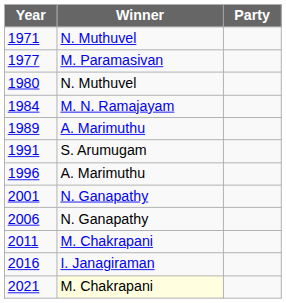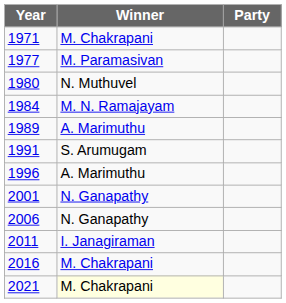 <table class="wikitable" width="50%">
 <tr>
 <th style="background-color:#666666; color:white">Year</th>
 <th style="background-color:#666666; color:white">Winner</th>
 <th style="background-color:#666666; color:white" colspan="2">Party</th>
 </tr>
 <tr>
 <td><a href='#'>1971</a></td>
-<td><a href='#'>N. Muthuvel</a></td>
+<td><a href='#'>M. Chakrapani</a></td>
 <td></td>
 </tr>
 <tr>
 <td><a href='#'>1977</a></td>
 <td><a href='#'>M. Paramasivan</a></td>
 <td></td>
 </tr>
 <tr>
 <td><a href='#'>1980</a></td>
 <td>N. Muthuvel</td>
 <td></td>
 </tr>
 <tr>
 <td><a href='#'>1984</a></td>
 <td><a href='#'>M. N. Ramajayam</a></td>
 <td></td>
 </tr>
 <tr>
 <td><a href='#'>1989</a></td>
 <td><a href='#'>A. Marimuthu</a></td>
 <td></td>
 </tr>
 <tr>
 <td><a href='#'>1991</a></td>
 <td>S. Arumugam</td>
 <td></td>
 </tr>
 <tr>
 <td><a href='#'>1996</a></td>
 <td>A. Marimuthu</td>
 <td></td>
 </tr>
 <tr>
 <td><a href='#'>2001</a></td>
 <td><a href='#'>N. Ganapathy</a></td>
 <td></td>
 </tr>
 <tr>
 <td><a href='#'>2006</a></td>
 <td>N. Ganapathy</td>
 <td></td>
 </tr>
 <tr>
 <td><a href='#'>2011</a></td>
-<td><a href='#'>M. Chakrapani</a></td>
+<td><a href='#'>I. Janagiraman</a></td>
 <td></td>
 </tr>
 <tr>
 <td><a href='#'>2016</a></td>
-<td><a href='#'>I. Janagiraman</a></td>
+<td><a href='#'>M. Chakrapani</a></td>
 <td></td>
 </tr>
 <tr>
 <td><a href='#'>2021</a></td>
 <td style="background: lightyellow;">M. Chakrapani</td>
 <td></td>
 </tr>
 </table>
